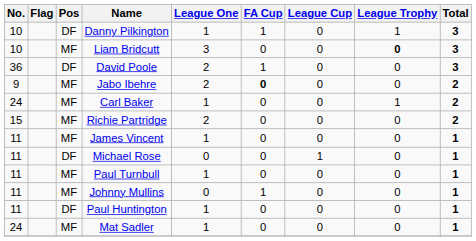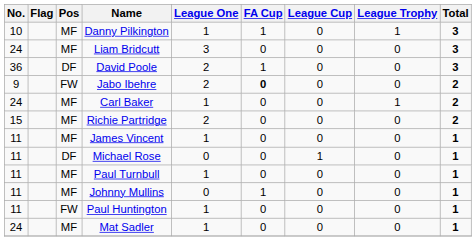 <table class="wikitable sortable" style="text-align:center; font-size:95%">
 <tr>
 <th>No.</th>
 <th>Flag</th>
 <th>Pos</th>
 <th>Name</th>
 <th><a href='#'>League One</a></th>
 <th><a href='#'>FA Cup</a></th>
 <th><a href='#'>League Cup</a></th>
 <th><a href='#'>League Trophy</a></th>
 <th>Total</th>
 </tr>
 <tr>
 <td>10</td>
 <td></td>
-<td>DF</td>
+<td>MF</td>
 <td><a href='#'>Danny Pilkington</a></td>
 <td>1</td>
 <td>1</td>
 <td>0</td>
 <td>1</td>
 <td><strong>3</strong></td>
 </tr>
 <tr>
-<td>10</td>
+<td>24</td>
 <td></td>
 <td>MF</td>
 <td><a href='#'>Liam Bridcutt</a></td>
 <td>3</td>
 <td>0</td>
 <td>0</td>
-<td><strong>0</strong></td>
+<td>0</td>
 <td><strong>3</strong></td>
 </tr>
 <tr>
 <td>36</td>
 <td></td>
 <td>DF</td>
 <td><a href='#'>David Poole</a></td>
 <td>2</td>
 <td>1</td>
 <td>0</td>
 <td>0</td>
 <td><strong>3</strong></td>
 </tr>
 <tr>
 <td>9</td>
 <td></td>
-<td>MF</td>
+<td>FW</td>
 <td><a href='#'>Jabo Ibehre</a></td>
 <td>2</td>
 <td><strong>0</strong></td>
 <td>0</td>
 <td>0</td>
 <td><strong>2</strong></td>
 </tr>
 <tr>
 <td>24</td>
 <td></td>
 <td>MF</td>
 <td><a href='#'>Carl Baker</a></td>
 <td>1</td>
 <td>0</td>
 <td>0</td>
 <td>1</td>
 <td><strong>2</strong></td>
 </tr>
 <tr>
 <td>15</td>
 <td></td>
 <td>MF</td>
 <td><a href='#'>Richie Partridge</a></td>
 <td>2</td>
 <td>0</td>
 <td>0</td>
 <td>0</td>
 <td><strong>2</strong></td>
 </tr>
 <tr>
 <td>11</td>
 <td></td>
 <td>MF</td>
 <td><a href='#'>James Vincent</a></td>
 <td>1</td>
 <td>0</td>
 <td>0</td>
 <td>0</td>
 <td><strong>1</strong></td>
 </tr>
 <tr>
 <td>11</td>
 <td></td>
 <td>DF</td>
 <td><a href='#'>Michael Rose</a></td>
 <td>0</td>
 <td>0</td>
 <td>1</td>
 <td>0</td>
 <td><strong>1</strong></td>
 </tr>
 <tr>
 <td>11</td>
 <td></td>
 <td>MF</td>
 <td><a href='#'>Paul Turnbull</a></td>
 <td>1</td>
 <td>0</td>
 <td>0</td>
 <td>0</td>
 <td><strong>1</strong></td>
 </tr>
 <tr>
 <td>11</td>
 <td></td>
 <td>MF</td>
 <td><a href='#'>Johnny Mullins</a></td>
 <td>0</td>
 <td>1</td>
 <td>0</td>
 <td>0</td>
 <td><strong>1</strong></td>
 </tr>
 <tr>
 <td>11</td>
 <td></td>
-<td>DF</td>
+<td>FW</td>
 <td><a href='#'>Paul Huntington</a></td>
 <td>1</td>
 <td>0</td>
 <td>0</td>
 <td>0</td>
 <td><strong>1</strong></td>
 </tr>
 <tr>
 <td>24</td>
 <td></td>
 <td>MF</td>
 <td><a href='#'>Mat Sadler</a></td>
 <td>1</td>
 <td>0</td>
 <td>0</td>
 <td>0</td>
 <td><strong>1</strong></td>
 </tr>
 <tr>
 </tr>
 </table>
